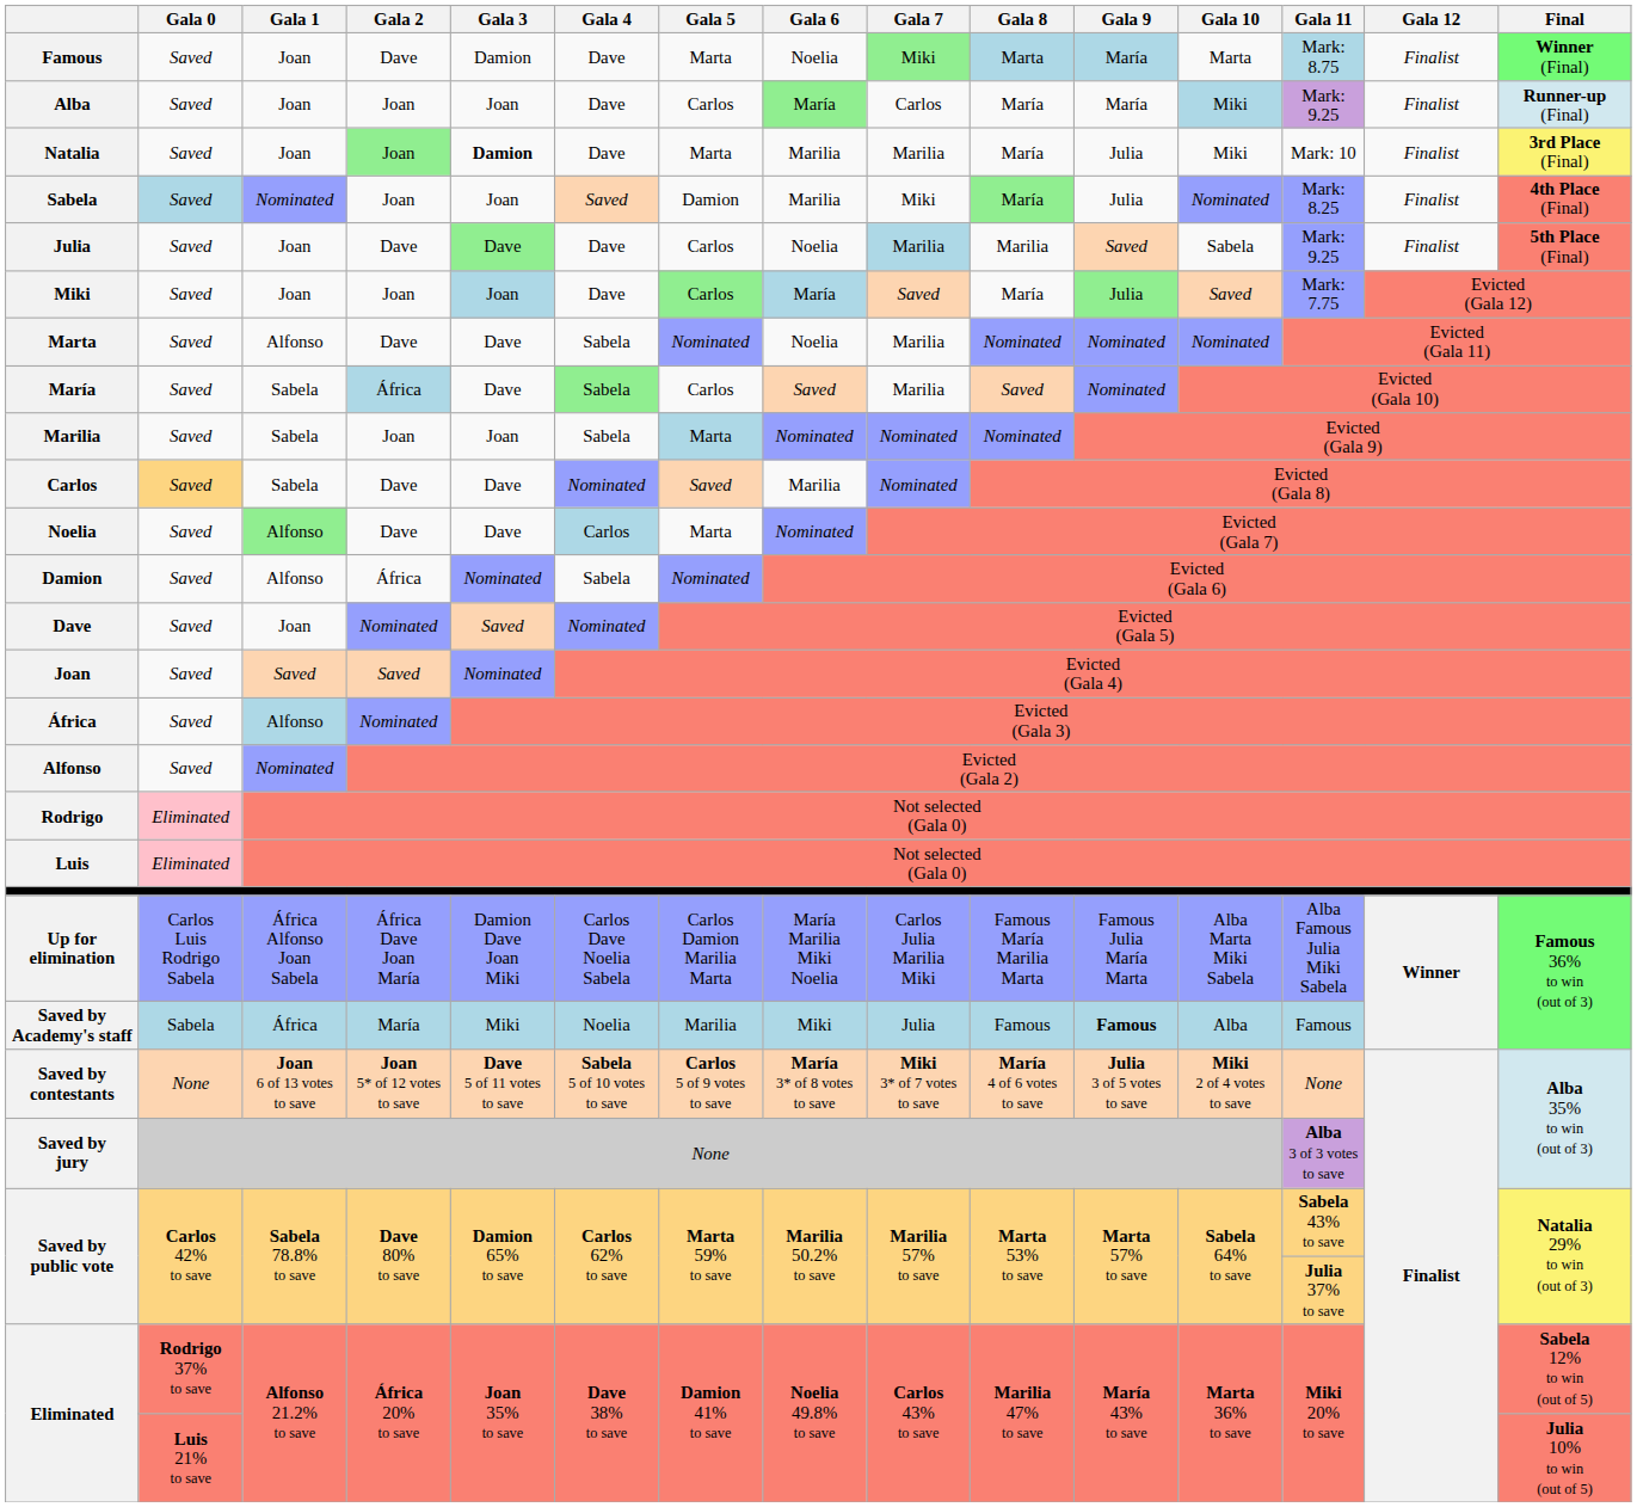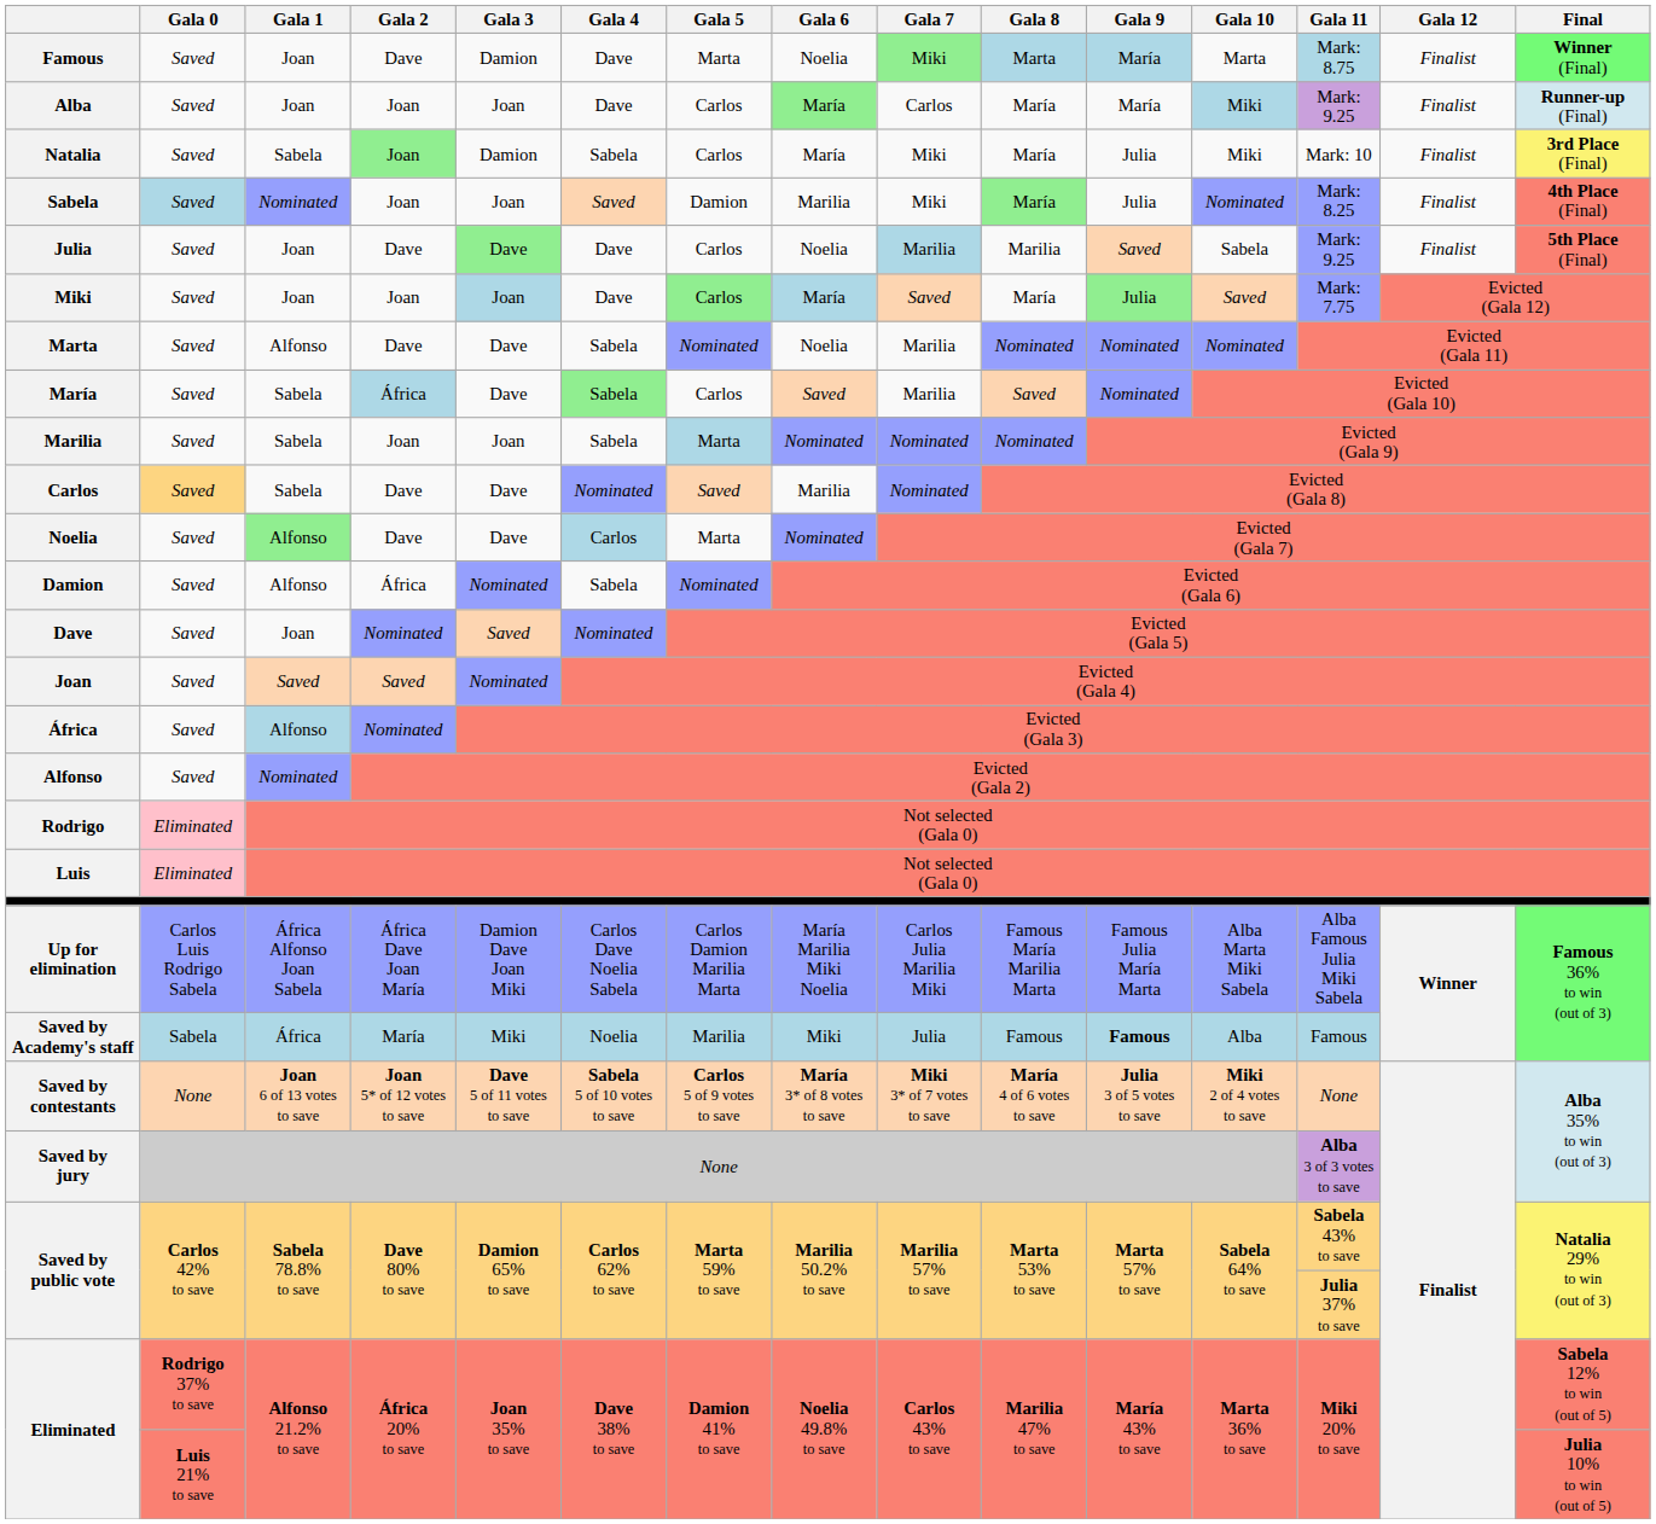 <table class="wikitable" style="text-align:center; font-size:85%; line-height:15px;">
 <tr>
 <th scope="col" style="width: 6%;"></th>
 <th scope="col" style="width: 3%;">Gala 0</th>
 <th scope="col" style="width: 3%;">Gala 1</th>
 <th scope="col" style="width: 3%;">Gala 2</th>
 <th scope="col" style="width: 3%;">Gala 3</th>
 <th scope="col" style="width: 3%;">Gala 4</th>
 <th scope="col" style="width: 3%;">Gala 5</th>
 <th scope="col" style="width: 3%;">Gala 6</th>
 <th scope="col" style="width: 3%;">Gala 7</th>
 <th scope="col" style="width: 3%;">Gala 8</th>
 <th scope="col" style="width: 3%;">Gala 9</th>
 <th scope="col" style="width: 3%;">Gala 10</th>
 <th scope="col" style="width: 3%;">Gala 11</th>
 <th style="width: 6%;">Gala 12</th>
 <th style="width: 6%;">Final</th>
 </tr>
 <tr>
 <th scope="row">Famous</th>
 <td><em>Saved</em></td>
 <td>Joan</td>
 <td>Dave</td>
 <td>Damion</td>
 <td>Dave</td>
 <td>Marta</td>
 <td>Noelia</td>
 <td bgcolor="lightgreen">Miki</td>
 <td bgcolor="lightblue">Marta</td>
 <td bgcolor="lightblue">María</td>
 <td>Marta</td>
 <td bgcolor="lightblue"><span>Mark: 8.75</span></td>
 <td><em>Finalist</em></td>
 <td style="background-color: rgb(115, 251, 118);"><strong>Winner</strong><br>(Final)</td>
 </tr>
 <tr>
 <th scope="row">Alba</th>
 <td><em>Saved</em></td>
 <td>Joan</td>
 <td>Joan</td>
 <td>Joan</td>
 <td>Dave</td>
 <td>Carlos</td>
 <td bgcolor="lightgreen">María</td>
 <td>Carlos</td>
 <td>María</td>
 <td>María</td>
 <td bgcolor="lightblue">Miki</td>
 <td style="background-color: #C9A0DC;"><span>Mark: 9.25</span></td>
 <td><em>Finalist</em></td>
 <td style="background-color: rgb(209, 232, 239);"><strong>Runner-up</strong><br>(Final)</td>
 </tr>
 <tr>
 <th scope="row">Natalia</th>
 <td><em>Saved</em></td>
-<td>Joan</td>
+<td>Sabela</td>
 <td bgcolor="lightgreen">Joan</td>
-<td><strong>Damion</strong></td>
-<td>Dave</td>
-<td>Marta</td>
-<td>Marilia</td>
-<td>Marilia</td>
+<td>Damion</td>
+<td>Sabela</td>
+<td>Carlos</td>
+<td>María</td>
+<td>Miki</td>
 <td>María</td>
 <td>Julia</td>
 <td>Miki</td>
 <td><span>Mark: 10</span></td>
 <td><em>Finalist</em></td>
 <td style="background-color: rgb(251, 243, 115);"><strong>3rd Place</strong><br>(Final)</td>
 </tr>
 <tr>
 <th scope="row">Sabela</th>
 <td style="background: lightblue;"><em>Saved</em></td>
 <td style="background-color: rgb(149, 159, 253);"><em>Nominated</em></td>
 <td>Joan</td>
 <td>Joan</td>
 <td style="background: rgb(253, 213, 177);"><em>Saved</em></td>
 <td>Damion</td>
 <td>Marilia</td>
 <td>Miki</td>
 <td bgcolor="lightgreen">María</td>
 <td>Julia</td>
 <td style="background-color: rgb(149, 159, 253);"><em>Nominated</em></td>
 <td style="background-color: rgb(149, 159, 253);"><span>Mark: 8.25</span></td>
 <td><em>Finalist</em></td>
 <td style="background-color: salmon;"><strong>4th Place</strong><br>(Final)</td>
 </tr>
 <tr>
 <th scope="row">Julia</th>
 <td><em>Saved</em></td>
 <td>Joan</td>
 <td>Dave</td>
 <td bgcolor="lightgreen">Dave</td>
 <td>Dave</td>
 <td>Carlos</td>
 <td>Noelia</td>
 <td bgcolor="lightblue">Marilia</td>
 <td>Marilia</td>
 <td style="background: rgb(253, 213, 177);"><em>Saved</em></td>
 <td>Sabela</td>
 <td style="background-color: rgb(149, 159, 253);"><span>Mark: 9.25</span></td>
 <td><em>Finalist</em></td>
 <td style="background-color: salmon;"><strong>5th Place</strong><br>(Final)</td>
 </tr>
 <tr>
 <th scope="row">Miki</th>
 <td><em>Saved</em></td>
 <td>Joan</td>
 <td>Joan</td>
 <td bgcolor="lightblue">Joan</td>
 <td>Dave</td>
 <td bgcolor="lightgreen">Carlos</td>
 <td bgcolor="lightblue">María</td>
 <td style="background: rgb(253, 213, 177);"><em>Saved</em></td>
 <td>María</td>
 <td bgcolor="lightgreen">Julia</td>
 <td style="background: rgb(253, 213, 177);"><em>Saved</em></td>
 <td style="background-color: rgb(149, 159, 253);"><span>Mark: 7.75</span></td>
 <td colspan="3" style="background: salmon;">Evicted<br>(Gala 12)</td>
 </tr>
 <tr>
 <th scope="row">Marta</th>
 <td><em>Saved</em></td>
 <td>Alfonso</td>
 <td>Dave</td>
 <td>Dave</td>
 <td>Sabela</td>
 <td style="background-color: rgb(149, 159, 253);"><em>Nominated</em></td>
 <td>Noelia</td>
 <td>Marilia</td>
 <td style="background-color: rgb(149, 159, 253);"><em>Nominated</em></td>
 <td style="background-color: rgb(149, 159, 253);"><em>Nominated</em></td>
 <td style="background-color: rgb(149, 159, 253);"><em>Nominated</em></td>
 <td colspan="3" style="background: salmon;">Evicted<br>(Gala 11)</td>
 </tr>
 <tr>
 <th scope="row">María</th>
 <td><em>Saved</em></td>
 <td>Sabela</td>
 <td bgcolor="lightblue">África</td>
 <td>Dave</td>
 <td bgcolor="lightgreen">Sabela</td>
 <td>Carlos</td>
 <td style="background: rgb(253, 213, 177);"><em>Saved</em></td>
 <td>Marilia</td>
 <td style="background: rgb(253, 213, 177);"><em>Saved</em></td>
 <td style="background-color: rgb(149, 159, 253);"><em>Nominated</em></td>
 <td colspan="4" style="background: salmon;">Evicted<br>(Gala 10)</td>
 </tr>
 <tr>
 <th scope="row">Marilia</th>
 <td><em>Saved</em></td>
 <td>Sabela</td>
 <td>Joan</td>
 <td>Joan</td>
 <td>Sabela</td>
 <td bgcolor="lightblue">Marta</td>
 <td style="background-color: rgb(149, 159, 253);"><em>Nominated</em></td>
 <td style="background-color: rgb(149, 159, 253);"><em>Nominated</em></td>
 <td style="background-color: rgb(149, 159, 253);"><em>Nominated</em></td>
 <td colspan="5" style="background: salmon;">Evicted<br>(Gala 9)</td>
 </tr>
 <tr>
 <th scope="row">Carlos</th>
 <td style="background: rgb(253, 213, 129);"><em>Saved</em></td>
 <td>Sabela</td>
 <td>Dave</td>
 <td>Dave</td>
 <td style="background-color: rgb(149, 159, 253);"><em>Nominated</em></td>
 <td style="background: rgb(253, 213, 177);"><em>Saved</em></td>
 <td>Marilia</td>
 <td style="background-color: rgb(149, 159, 253);"><em>Nominated</em></td>
 <td colspan="6" style="background: salmon;">Evicted<br>(Gala 8)</td>
 </tr>
 <tr>
 <th scope="row">Noelia</th>
 <td><em>Saved</em></td>
 <td bgcolor="lightgreen">Alfonso</td>
 <td>Dave</td>
 <td>Dave</td>
 <td bgcolor="lightblue">Carlos</td>
 <td>Marta</td>
 <td style="background-color: rgb(149, 159, 253);"><em>Nominated</em></td>
 <td colspan="7" style="background: salmon;">Evicted<br>(Gala 7)</td>
 </tr>
 <tr>
 <th scope="row">Damion</th>
 <td><em>Saved</em></td>
 <td>Alfonso</td>
 <td>África</td>
 <td style="background-color: rgb(149, 159, 253);"><em>Nominated</em></td>
 <td>Sabela</td>
 <td style="background-color: rgb(149, 159, 253);"><em>Nominated</em></td>
 <td colspan="8" style="background: salmon;">Evicted<br>(Gala 6)</td>
 </tr>
 <tr>
 <th scope="row">Dave</th>
 <td><em>Saved</em></td>
 <td>Joan</td>
 <td style="background-color: rgb(149, 159, 253);"><em>Nominated</em></td>
 <td style="background: rgb(253, 213, 177);"><em>Saved</em></td>
 <td style="background-color: rgb(149, 159, 253);"><em>Nominated</em></td>
 <td colspan="9" style="background: salmon;">Evicted<br>(Gala 5)</td>
 </tr>
 <tr>
 <th scope="row">Joan</th>
 <td><em>Saved</em></td>
 <td style="background: rgb(253, 213, 177);"><em>Saved</em></td>
 <td style="background: rgb(253, 213, 177);"><em>Saved</em></td>
 <td style="background-color: rgb(149, 159, 253);"><em>Nominated</em></td>
 <td colspan="10" style="background: salmon;">Evicted<br>(Gala 4)</td>
 </tr>
 <tr>
 <th scope="row">África</th>
 <td><em>Saved</em></td>
 <td bgcolor="lightblue">Alfonso</td>
 <td style="background-color: rgb(149, 159, 253);"><em>Nominated</em></td>
 <td colspan="11" style="background: salmon;">Evicted<br>(Gala 3)</td>
 </tr>
 <tr>
 <th scope="row">Alfonso</th>
 <td><em>Saved</em></td>
 <td style="background-color: rgb(149, 159, 253);"><em>Nominated</em></td>
 <td colspan="12" style="background: salmon;">Evicted<br>(Gala 2)</td>
 </tr>
 <tr>
 <th scope="row">Rodrigo</th>
 <td style="background: pink;"><em>Eliminated</em></td>
 <td colspan="13" style="background:salmon;">Not selected<br>(Gala 0)</td>
 </tr>
 <tr>
 <th scope="row">Luis</th>
 <td style="background: pink;"><em>Eliminated</em></td>
 <td colspan="13" style="background: salmon;">Not selected<br>(Gala 0)</td>
 </tr>
 <tr>
 <th colspan="15" style="background-color: black;"></th>
 </tr>
 <tr>
 <th scope="row">Up for<br>elimination</th>
 <td style="background: rgb(149, 159, 253);">Carlos<br>Luis<br>Rodrigo<br>Sabela</td>
 <td style="background: rgb(149, 159, 253);">África<br>Alfonso<br>Joan<br>Sabela</td>
 <td style="background: rgb(149, 159, 253);">África<br>Dave<br>Joan<br>María</td>
 <td style="background: rgb(149, 159, 253);">Damion<br>Dave<br>Joan<br>Miki</td>
 <td style="background: rgb(149, 159, 253);">Carlos<br>Dave<br>Noelia<br>Sabela</td>
 <td style="background: rgb(149, 159, 253);">Carlos<br>Damion<br>Marilia<br>Marta</td>
 <td style="background: rgb(149, 159, 253);">María<br>Marilia<br>Miki<br>Noelia</td>
 <td style="background: rgb(149, 159, 253);">Carlos<br>Julia<br>Marilia<br>Miki</td>
 <td style="background: rgb(149, 159, 253);">Famous<br>María<br>Marilia<br>Marta</td>
 <td style="background: rgb(149, 159, 253);">Famous<br>Julia<br>María<br>Marta</td>
 <td style="background: rgb(149, 159, 253);">Alba<br>Marta<br>Miki<br>Sabela</td>
 <td style="background: rgb(149, 159, 253);">Alba<br>Famous<br>Julia<br>Miki<br>Sabela</td>
 <th rowspan="2">Winner</th>
 <td rowspan="2" style="background: rgb(115, 251, 118);"><strong>Famous</strong><br>36%<br><small>to win<br>(out of 3) </small></td>
 </tr>
 <tr>
 <th scope="row">Saved by<br>Academy's staff</th>
 <td style="background-color:lightblue;">Sabela</td>
 <td style="background-color:lightblue;">África</td>
 <td style="background-color:lightblue;">María</td>
 <td style="background-color:lightblue;">Miki</td>
 <td style="background-color:lightblue;">Noelia</td>
 <td style="background-color:lightblue;">Marilia</td>
 <td style="background-color:lightblue;">Miki</td>
 <td style="background-color:lightblue;">Julia</td>
 <td style="background-color:lightblue;">Famous</td>
 <td style="background-color:lightblue;"><strong>Famous</strong></td>
 <td style="background-color:lightblue;">Alba</td>
 <td style="background-color:lightblue;">Famous</td>
 </tr>
 <tr>
 <th scope="row">Saved by<br>contestants</th>
 <td style="background-color: rgb(253, 213, 177);"><em>None</em></td>
 <td style="background-color: rgb(253, 213, 177);"><strong>Joan</strong><br><small>6 of 13 votes</small><br><small>to save </small></td>
 <td style="background-color: rgb(253, 213, 177);"><strong>Joan</strong><br><small>5* of 12 votes</small><br><small>to save </small></td>
 <td style="background-color: rgb(253, 213, 177);"><strong>Dave</strong><br><small>5 of 11 votes</small><br><small>to save </small></td>
 <td style="background-color: rgb(253, 213, 177);"><strong>Sabela</strong><br><small>5 of 10 votes</small><br><small>to save </small></td>
 <td style="background-color: rgb(253, 213, 177);"><strong>Carlos</strong><br><small>5 of 9 votes</small><br><small>to save </small></td>
 <td style="background-color: rgb(253, 213, 177);"><strong>María</strong><br><small>3* of 8 votes</small><br><small>to save </small></td>
 <td style="background-color: rgb(253, 213, 177);"><strong>Miki</strong><br><small>3* of 7 votes</small><br><small>to save </small></td>
 <td style="background-color: rgb(253, 213, 177);"><strong>María</strong><br><small>4 of 6 votes</small><br><small>to save </small></td>
 <td style="background-color: rgb(253, 213, 177);"><strong>Julia</strong><br><small>3 of 5 votes</small><br><small>to save </small></td>
 <td style="background-color: rgb(253, 213, 177);"><strong>Miki</strong><br><small>2 of 4 votes</small><br><small>to save </small></td>
 <td style="background-color: rgb(253, 213, 177);"><em>None</em></td>
 <th rowspan="6">Finalist</th>
 <td rowspan="2" style="background-color: rgb(209, 232, 239);"><strong>Alba</strong><br>35%<br><small>to win<br>(out of 3) </small></td>
 </tr>
 <tr>
 <th scope="row">Saved by<br>jury</th>
 <td colspan="11" style="background-color: #CCCCCC;"><em>None</em></td>
 <td style="background-color: #C9A0DC;;"><strong>Alba</strong><br><small>3 of 3 votes</small><br><small>to save </small></td>
 </tr>
 <tr>
 <th rowspan="2" scope="row">Saved by<br>public vote</th>
 <td rowspan="2" style="background-color: rgb(253, 213, 129);"><strong>Carlos</strong><br>42%<br><small>to save </small></td>
 <td rowspan="2" style="background-color: rgb(253, 213, 129);"><strong>Sabela</strong><br>78.8%<br><small>to save </small></td>
 <td rowspan="2" style="background-color: rgb(253, 213, 129);"><strong>Dave</strong><br>80%<br><small>to save </small></td>
 <td rowspan="2" style="background-color: rgb(253, 213, 129);"><strong>Damion</strong><br>65%<br><small>to save </small></td>
 <td rowspan="2" style="background-color: rgb(253, 213, 129);"><strong>Carlos</strong><br>62%<br><small>to save </small></td>
 <td rowspan="2" style="background-color: rgb(253, 213, 129);"><strong>Marta</strong><br>59%<br><small>to save </small></td>
 <td rowspan="2" style="background-color: rgb(253, 213, 129);"><strong>Marilia</strong><br>50.2%<br><small>to save </small></td>
 <td rowspan="2" style="background-color: rgb(253, 213, 129);"><strong>Marilia</strong><br>57%<br><small>to save </small></td>
 <td rowspan="2" style="background-color: rgb(253, 213, 129);"><strong>Marta</strong><br>53%<br><small>to save </small></td>
 <td rowspan="2" style="background-color: rgb(253, 213, 129);"><strong>Marta</strong><br>57%<br><small>to save </small></td>
 <td rowspan="2" style="background-color: rgb(253, 213, 129);"><strong>Sabela</strong><br>64%<br><small>to save </small></td>
 <td style="background-color: rgb(253, 213, 129);"><strong>Sabela</strong><br>43%<br><small>to save </small></td>
 <td rowspan="2" style="background-color: rgb(251, 243, 115);"><strong>Natalia</strong><br>29%<br><small>to win<br>(out of 3) </small></td>
 </tr>
 <tr>
 <td style="background-color: rgb(253, 213, 129);"><strong>Julia</strong><br>37%<br><small>to save </small></td>
 </tr>
 <tr>
 <th scope="row" rowspan=2>Eliminated</th>
 <td style="background:salmon;"><strong>Rodrigo</strong><br>37%<br><small>to save </small></td>
 <td rowspan=2 style="background:salmon;"><strong>Alfonso</strong><br>21.2%<br><small>to save </small></td>
 <td rowspan=2 style="background:salmon;"><strong>África</strong><br>20%<br><small>to save </small></td>
 <td rowspan=2 style="background:salmon;"><strong>Joan</strong><br>35%<br><small>to save </small></td>
 <td rowspan=2 style="background:salmon;"><strong>Dave</strong><br>38%<br><small>to save </small></td>
 <td rowspan=2 style="background:salmon;"><strong>Damion</strong><br>41%<br><small>to save </small></td>
 <td rowspan=2 style="background:salmon;"><strong>Noelia</strong><br>49.8%<br><small>to save </small></td>
 <td rowspan=2 style="background:salmon;"><strong>Carlos</strong><br>43%<br><small>to save </small></td>
 <td rowspan=2 style="background:salmon;"><strong>Marilia</strong><br>47%<br><small>to save </small></td>
 <td rowspan=2 style="background:salmon;"><strong>María</strong><br>43%<br><small>to save </small></td>
 <td rowspan=2 style="background:salmon;"><strong>Marta</strong><br>36%<br><small>to save </small></td>
 <td rowspan=2 style="background:salmon;"><strong>Miki</strong><br>20%<br><small>to save </small></td>
 <td style="background: salmon;"><strong>Sabela</strong><br>12%<br><small>to win<br>(out of 5) </small></td>
 </tr>
 <tr>
 <td style="background:salmon;"><strong>Luis</strong><br>21%<br><small>to save </small></td>
 <td style="background-color: salmon;"><strong>Julia</strong><br>10%<br><small>to win<br>(out of 5) </small></td>
 </tr>
 </table>
